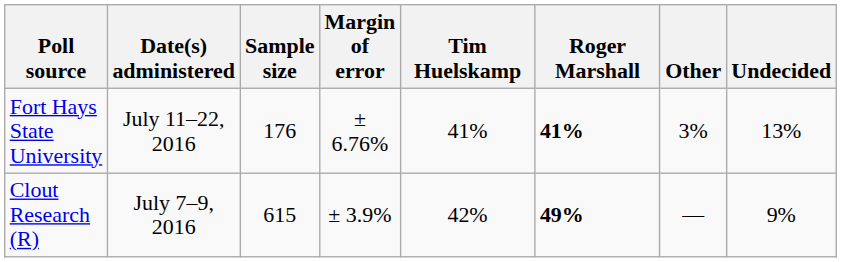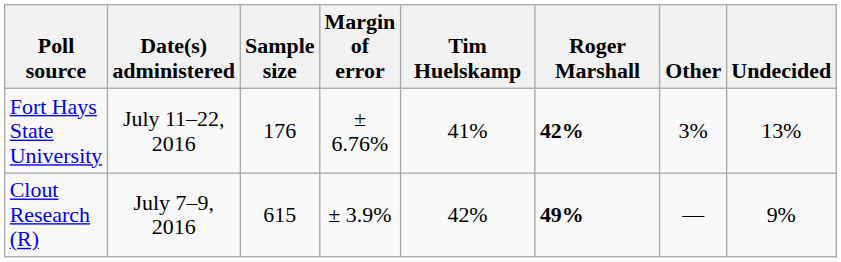 <table class="wikitable">
 <tr valign= bottom>
 <th>Poll source</th>
 <th>Date(s)<br>administered</th>
 <th>Sample<br>size</th>
 <th>Margin of<br>error</th>
 <th style="width:100px;">Tim<br>Huelskamp</th>
 <th style="width:100px;">Roger<br>Marshall</th>
 <th>Other</th>
 <th>Undecided</th>
 </tr>
 <tr>
 <td><a href='#'>Fort Hays State University</a></td>
 <td align=center>July 11–22, 2016</td>
 <td align=center>176</td>
 <td align=center>± 6.76%</td>
 <td align=center>41%</td>
-<td><strong>41%</strong></td>
+<td><strong>42%</strong></td>
 <td align=center>3%</td>
 <td align=center>13%</td>
 </tr>
 <tr>
 <td><a href='#'>Clout Research (R)</a></td>
 <td align=center>July 7–9, 2016</td>
 <td align=center>615</td>
 <td align=center>± 3.9%</td>
 <td align=center>42%</td>
 <td><strong>49%</strong></td>
 <td align=center>—</td>
 <td align=center>9%</td>
 </tr>
 </table>
